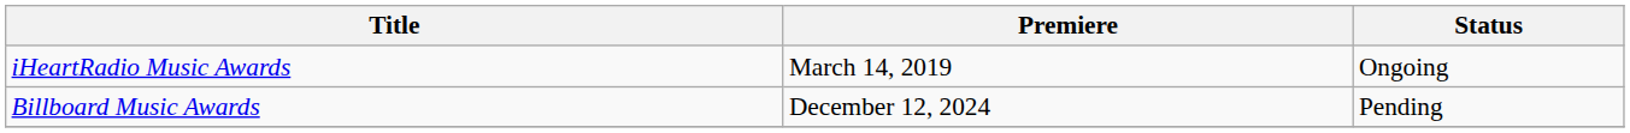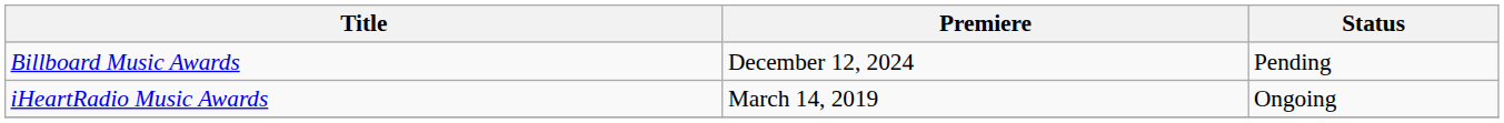 <table class="wikitable sortable" style="width:80%">
 <tr>
 <th>Title</th>
 <th>Premiere</th>
 <th>Status</th>
 </tr>
 <tr>
+<td><em><a href='#'>Billboard Music Awards</a></em></td>
+<td>December 12, 2024</td>
+<td>Pending</td>
+</tr>
+<tr>
 <td><em><a href='#'>iHeartRadio Music Awards</a></em></td>
 <td>March 14, 2019</td>
 <td>Ongoing</td>
 </tr>
 <tr>
-<td><em><a href='#'>Billboard Music Awards</a></em></td>
-<td>December 12, 2024</td>
-<td>Pending</td>
-</tr>
-<tr>
 </tr>
 </table>
